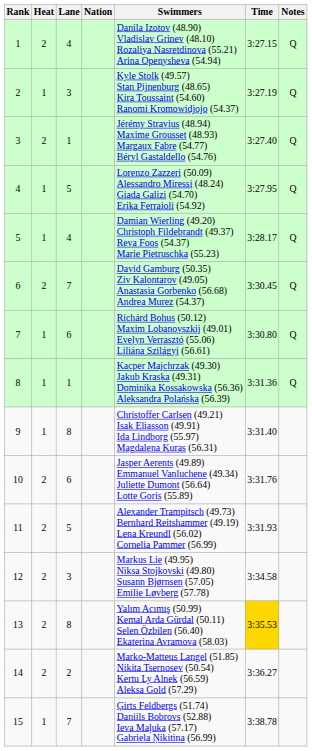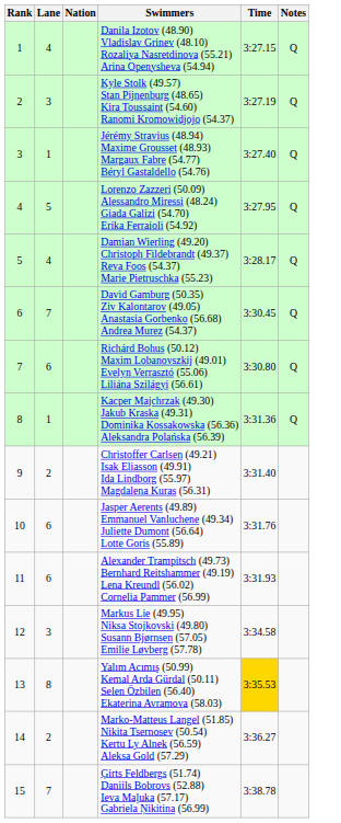 <table class="wikitable sortable" style="text-align:center">
 <tr>
 <th>Rank</th>
-<th>Heat</th>
 <th>Lane</th>
 <th>Nation</th>
 <th>Swimmers</th>
 <th>Time</th>
 <th>Notes</th>
 </tr>
 <tr bgcolor=ccffcc>
 <td>1</td>
-<td>2</td>
 <td>4</td>
 <td align=left></td>
 <td align=left><a href='#'>Danila Izotov</a> (48.90)<br><a href='#'>Vladislav Grinev</a> (48.10)<br><a href='#'>Rozaliya Nasretdinova</a> (55.21)<br><a href='#'>Arina Openysheva</a> (54.94)</td>
 <td>3:27.15</td>
 <td>Q</td>
 </tr>
 <tr bgcolor=ccffcc>
 <td>2</td>
-<td>1</td>
 <td>3</td>
 <td align=left></td>
 <td align=left><a href='#'>Kyle Stolk</a> (49.57)<br><a href='#'>Stan Pijnenburg</a> (48.65)<br><a href='#'>Kira Toussaint</a> (54.60)<br><a href='#'>Ranomi Kromowidjojo</a> (54.37)</td>
 <td>3:27.19</td>
 <td>Q</td>
 </tr>
 <tr bgcolor=ccffcc>
 <td>3</td>
-<td>2</td>
 <td>1</td>
 <td align=left></td>
 <td align=left><a href='#'>Jérémy Stravius</a> (48.94)<br><a href='#'>Maxime Grousset</a> (48.93)<br><a href='#'>Margaux Fabre</a> (54.77)<br><a href='#'>Béryl Gastaldello</a> (54.76)</td>
 <td>3:27.40</td>
 <td>Q</td>
 </tr>
 <tr bgcolor=ccffcc>
 <td>4</td>
-<td>1</td>
 <td>5</td>
 <td align=left></td>
 <td align=left><a href='#'>Lorenzo Zazzeri</a> (50.09)<br><a href='#'>Alessandro Miressi</a> (48.24)<br><a href='#'>Giada Galizi</a> (54.70)<br><a href='#'>Erika Ferraioli</a> (54.92)</td>
 <td>3:27.95</td>
 <td>Q</td>
 </tr>
 <tr bgcolor=ccffcc>
 <td>5</td>
-<td>1</td>
 <td>4</td>
 <td align=left></td>
 <td align=left><a href='#'>Damian Wierling</a> (49.20)<br><a href='#'>Christoph Fildebrandt</a> (49.37)<br><a href='#'>Reva Foos</a> (54.37)<br><a href='#'>Marie Pietruschka</a> (55.23)</td>
 <td>3:28.17</td>
 <td>Q</td>
 </tr>
 <tr bgcolor=ccffcc>
 <td>6</td>
-<td>2</td>
 <td>7</td>
 <td align=left></td>
 <td align=left><a href='#'>David Gamburg</a> (50.35)<br><a href='#'>Ziv Kalontarov</a> (49.05)<br><a href='#'>Anastasia Gorbenko</a> (56.68)<br><a href='#'>Andrea Murez</a> (54.37)</td>
 <td>3:30.45</td>
 <td>Q</td>
 </tr>
 <tr bgcolor=ccffcc>
 <td>7</td>
-<td>1</td>
 <td>6</td>
 <td align=left></td>
 <td align=left><a href='#'>Richárd Bohus</a> (50.12)<br><a href='#'>Maxim Lobanovszkij</a> (49.01)<br><a href='#'>Evelyn Verrasztó</a> (55.06)<br><a href='#'>Liliána Szilágyi</a> (56.61)</td>
 <td>3:30.80</td>
 <td>Q</td>
 </tr>
 <tr bgcolor=ccffcc>
 <td>8</td>
 <td>1</td>
-<td>1</td>
 <td align=left></td>
 <td align=left><a href='#'>Kacper Majchrzak</a> (49.30)<br><a href='#'>Jakub Kraska</a> (49.31)<br><a href='#'>Dominika Kossakowska</a> (56.36)<br><a href='#'>Aleksandra Polańska</a> (56.39)</td>
 <td>3:31.36</td>
 <td>Q</td>
 </tr>
 <tr>
 <td>9</td>
-<td>1</td>
-<td>8</td>
+<td>2</td>
 <td align=left></td>
 <td align=left><a href='#'>Christoffer Carlsen</a> (49.21)<br><a href='#'>Isak Eliasson</a> (49.91)<br><a href='#'>Ida Lindborg</a> (55.97)<br><a href='#'>Magdalena Kuras</a> (56.31)</td>
 <td>3:31.40</td>
 <td></td>
 </tr>
 <tr>
 <td>10</td>
-<td>2</td>
 <td>6</td>
 <td align=left></td>
 <td align=left><a href='#'>Jasper Aerents</a> (49.89)<br><a href='#'>Emmanuel Vanluchene</a> (49.34)<br><a href='#'>Juliette Dumont</a> (56.64)<br><a href='#'>Lotte Goris</a> (55.89)</td>
 <td>3:31.76</td>
 <td></td>
 </tr>
 <tr>
 <td>11</td>
-<td>2</td>
-<td>5</td>
+<td>6</td>
 <td align=left></td>
 <td align=left><a href='#'>Alexander Trampitsch</a> (49.73)<br><a href='#'>Bernhard Reitshammer</a> (49.19)<br><a href='#'>Lena Kreundl</a> (56.02)<br><a href='#'>Cornelia Pammer</a> (56.99)</td>
 <td>3:31.93</td>
 <td></td>
 </tr>
 <tr>
 <td>12</td>
-<td>2</td>
 <td>3</td>
 <td align=left></td>
 <td align=left><a href='#'>Markus Lie</a> (49.95)<br><a href='#'>Niksa Stojkovski</a> (49.80)<br><a href='#'>Susann Bjørnsen</a> (57.05)<br><a href='#'>Emilie Løvberg</a> (57.78)</td>
 <td>3:34.58</td>
 <td></td>
 </tr>
 <tr>
 <td>13</td>
-<td>2</td>
 <td>8</td>
 <td align=left></td>
 <td align=left><a href='#'>Yalım Acımış</a> (50.99)<br><a href='#'>Kemal Arda Gürdal</a> (50.11)<br><a href='#'>Selen Özbilen</a> (56.40)<br><a href='#'>Ekaterina Avramova</a> (58.03)</td>
 <td style="background: gold;">3:35.53</td>
 <td></td>
 </tr>
 <tr>
 <td>14</td>
 <td>2</td>
-<td>2</td>
 <td align=left></td>
 <td align=left><a href='#'>Marko-Matteus Langel</a> (51.85)<br><a href='#'>Nikita Tsernosev</a> (50.54)<br><a href='#'>Kertu Ly Alnek</a> (56.59)<br><a href='#'>Aleksa Gold</a> (57.29)</td>
 <td>3:36.27</td>
 <td></td>
 </tr>
 <tr>
 <td>15</td>
-<td>1</td>
 <td>7</td>
 <td align=left></td>
 <td align=left><a href='#'>Ģirts Feldbergs</a> (51.74)<br><a href='#'>Daniils Bobrovs</a> (52.88)<br><a href='#'>Ieva Maļuka</a> (57.17)<br><a href='#'>Gabriela Ņikitina</a> (56.99)</td>
 <td>3:38.78</td>
 <td></td>
 </tr>
 </table>
